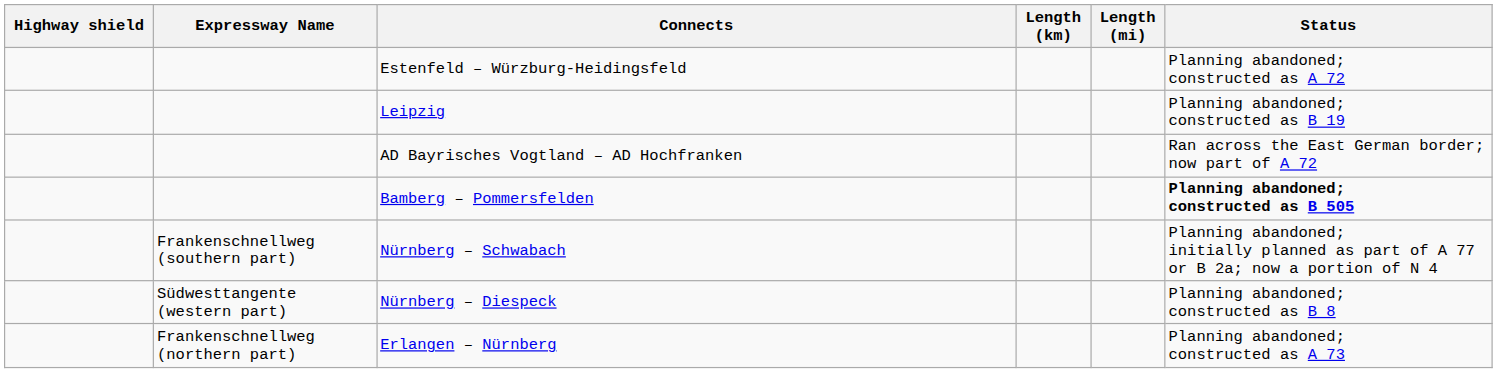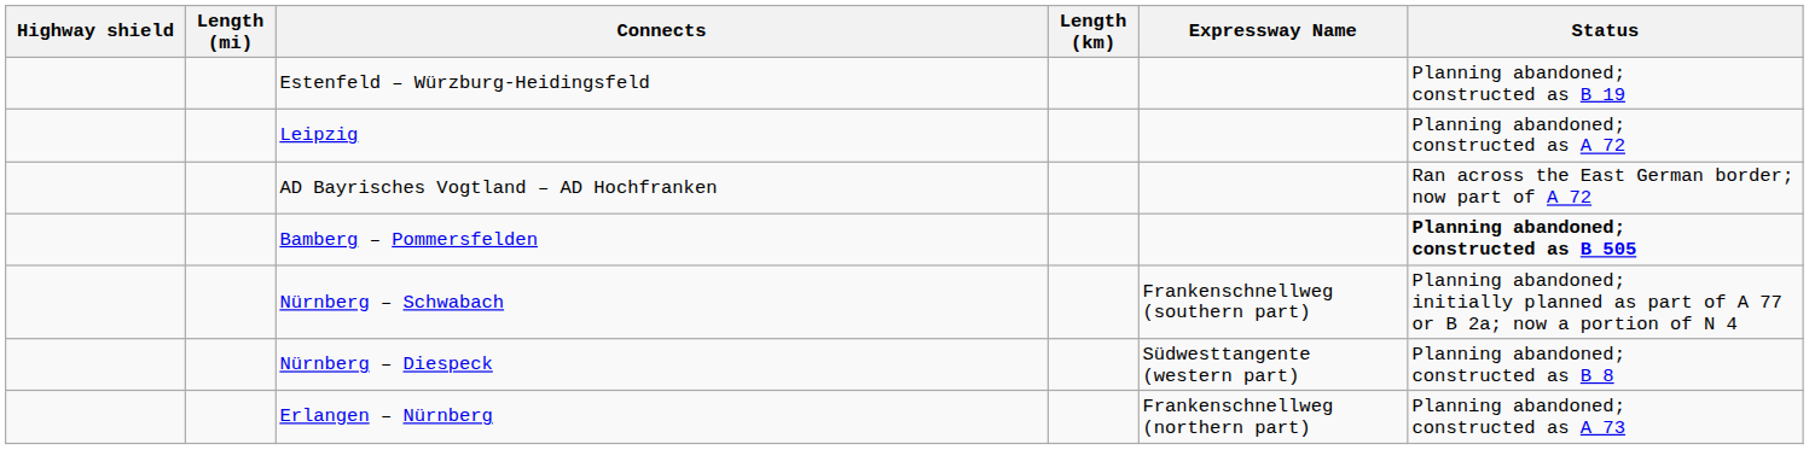 <table class="wikitable">
 <tr>
 <th style="width:10%;">Highway shield</th>
-<th style="width:15%;">Expressway Name</th>
+<th style="width:5%;">Length<br>(mi)</th>
 <th style="width:43%;">Connects</th>
 <th style="width:5%;">Length<br>(km)</th>
-<th style="width:5%;">Length<br>(mi)</th>
+<th style="width:15%;">Expressway Name</th>
 <th style="width:25%;">Status</th>
 </tr>
 <tr>
 <td></td>
 <td></td>
 <td>Estenfeld – Würzburg-Heidingsfeld</td>
 <td></td>
 <td></td>
-<td>Planning abandoned;<br>constructed as <a href='#'>A 72</a></td>
+<td>Planning abandoned;<br>constructed as <a href='#'>B 19</a></td>
 </tr>
 <tr>
 <td></td>
 <td></td>
 <td><a href='#'>Leipzig</a></td>
 <td></td>
 <td></td>
-<td>Planning abandoned;<br>constructed as <a href='#'>B 19</a></td>
+<td>Planning abandoned;<br>constructed as <a href='#'>A 72</a></td>
 </tr>
 <tr>
 <td></td>
 <td></td>
 <td>AD Bayrisches Vogtland – AD Hochfranken</td>
 <td></td>
 <td></td>
 <td>Ran across the East German border;<br>now part of <a href='#'>A 72</a></td>
 </tr>
 <tr>
 <td></td>
 <td></td>
 <td><a href='#'>Bamberg</a> – <a href='#'>Pommersfelden</a></td>
 <td></td>
 <td></td>
 <td><strong>Planning abandoned;<br>constructed as <a href='#'>B 505</a></strong></td>
 </tr>
 <tr>
 <td></td>
-<td>Frankenschnellweg (southern part)</td>
+<td></td>
 <td><a href='#'>Nürnberg</a> – <a href='#'>Schwabach</a></td>
 <td></td>
-<td></td>
+<td>Frankenschnellweg (southern part)</td>
 <td>Planning abandoned;<br>initially planned as part of A 77 or B 2a; now a portion of N 4</td>
 </tr>
 <tr>
 <td></td>
-<td>Südwesttangente (western part)</td>
+<td></td>
 <td><a href='#'>Nürnberg</a> – <a href='#'>Diespeck</a></td>
 <td></td>
-<td></td>
+<td>Südwesttangente (western part)</td>
 <td>Planning abandoned;<br>constructed as <a href='#'>B 8</a></td>
 </tr>
 <tr>
 <td></td>
-<td>Frankenschnellweg (northern part)</td>
+<td></td>
 <td><a href='#'>Erlangen</a> – <a href='#'>Nürnberg</a></td>
 <td></td>
-<td></td>
+<td>Frankenschnellweg (northern part)</td>
 <td>Planning abandoned;<br>constructed as <a href='#'>A 73</a></td>
 </tr>
 </table>
